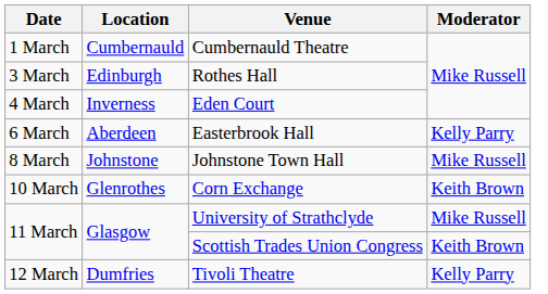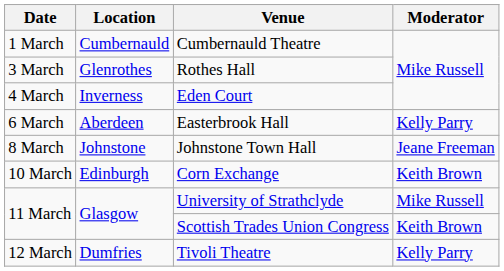 <table class="wikitable sortable">
 <tr>
 <th>Date</th>
 <th>Location</th>
 <th>Venue</th>
 <th>Moderator</th>
 </tr>
 <tr>
 <td>1 March</td>
 <td><a href='#'>Cumbernauld</a></td>
 <td>Cumbernauld Theatre</td>
 <td rowspan="3"><a href='#'>Mike Russell</a></td>
 </tr>
 <tr>
 <td>3 March</td>
-<td><a href='#'>Edinburgh</a></td>
+<td><a href='#'>Glenrothes</a></td>
 <td>Rothes Hall</td>
 </tr>
 <tr>
 <td>4 March</td>
 <td><a href='#'>Inverness</a></td>
 <td><a href='#'>Eden Court</a></td>
 </tr>
 <tr>
 <td>6 March</td>
 <td><a href='#'>Aberdeen</a></td>
 <td>Easterbrook Hall</td>
 <td><a href='#'>Kelly Parry</a></td>
 </tr>
 <tr>
 <td>8 March</td>
 <td><a href='#'>Johnstone</a></td>
 <td>Johnstone Town Hall</td>
-<td><a href='#'>Mike Russell</a></td>
+<td><a href='#'>Jeane Freeman</a></td>
 </tr>
 <tr>
 <td>10 March</td>
-<td><a href='#'>Glenrothes</a></td>
+<td><a href='#'>Edinburgh</a></td>
 <td><a href='#'>Corn Exchange</a></td>
 <td><a href='#'>Keith Brown</a></td>
 </tr>
 <tr>
 <td rowspan="2">11 March</td>
 <td rowspan="2"><a href='#'>Glasgow</a></td>
 <td><a href='#'>University of Strathclyde</a></td>
 <td><a href='#'>Mike Russell</a></td>
 </tr>
 <tr>
 <td><a href='#'>Scottish Trades Union Congress</a></td>
 <td><a href='#'>Keith Brown</a></td>
 </tr>
 <tr>
 <td>12 March</td>
 <td><a href='#'>Dumfries</a></td>
 <td><a href='#'>Tivoli Theatre</a></td>
 <td><a href='#'>Kelly Parry</a></td>
 </tr>
 </table>
